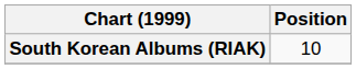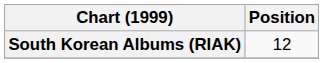 <table class="wikitable plainrowheaders">
 <tr>
 <th>Chart (1999)</th>
 <th>Position</th>
 </tr>
 <tr>
 <th scope="row">South Korean Albums (RIAK)</th>
-<td style="text-align:center;">10</td>
+<td style="text-align:center;">12</td>
 </tr>
 <tr>
 </tr>
 </table>
